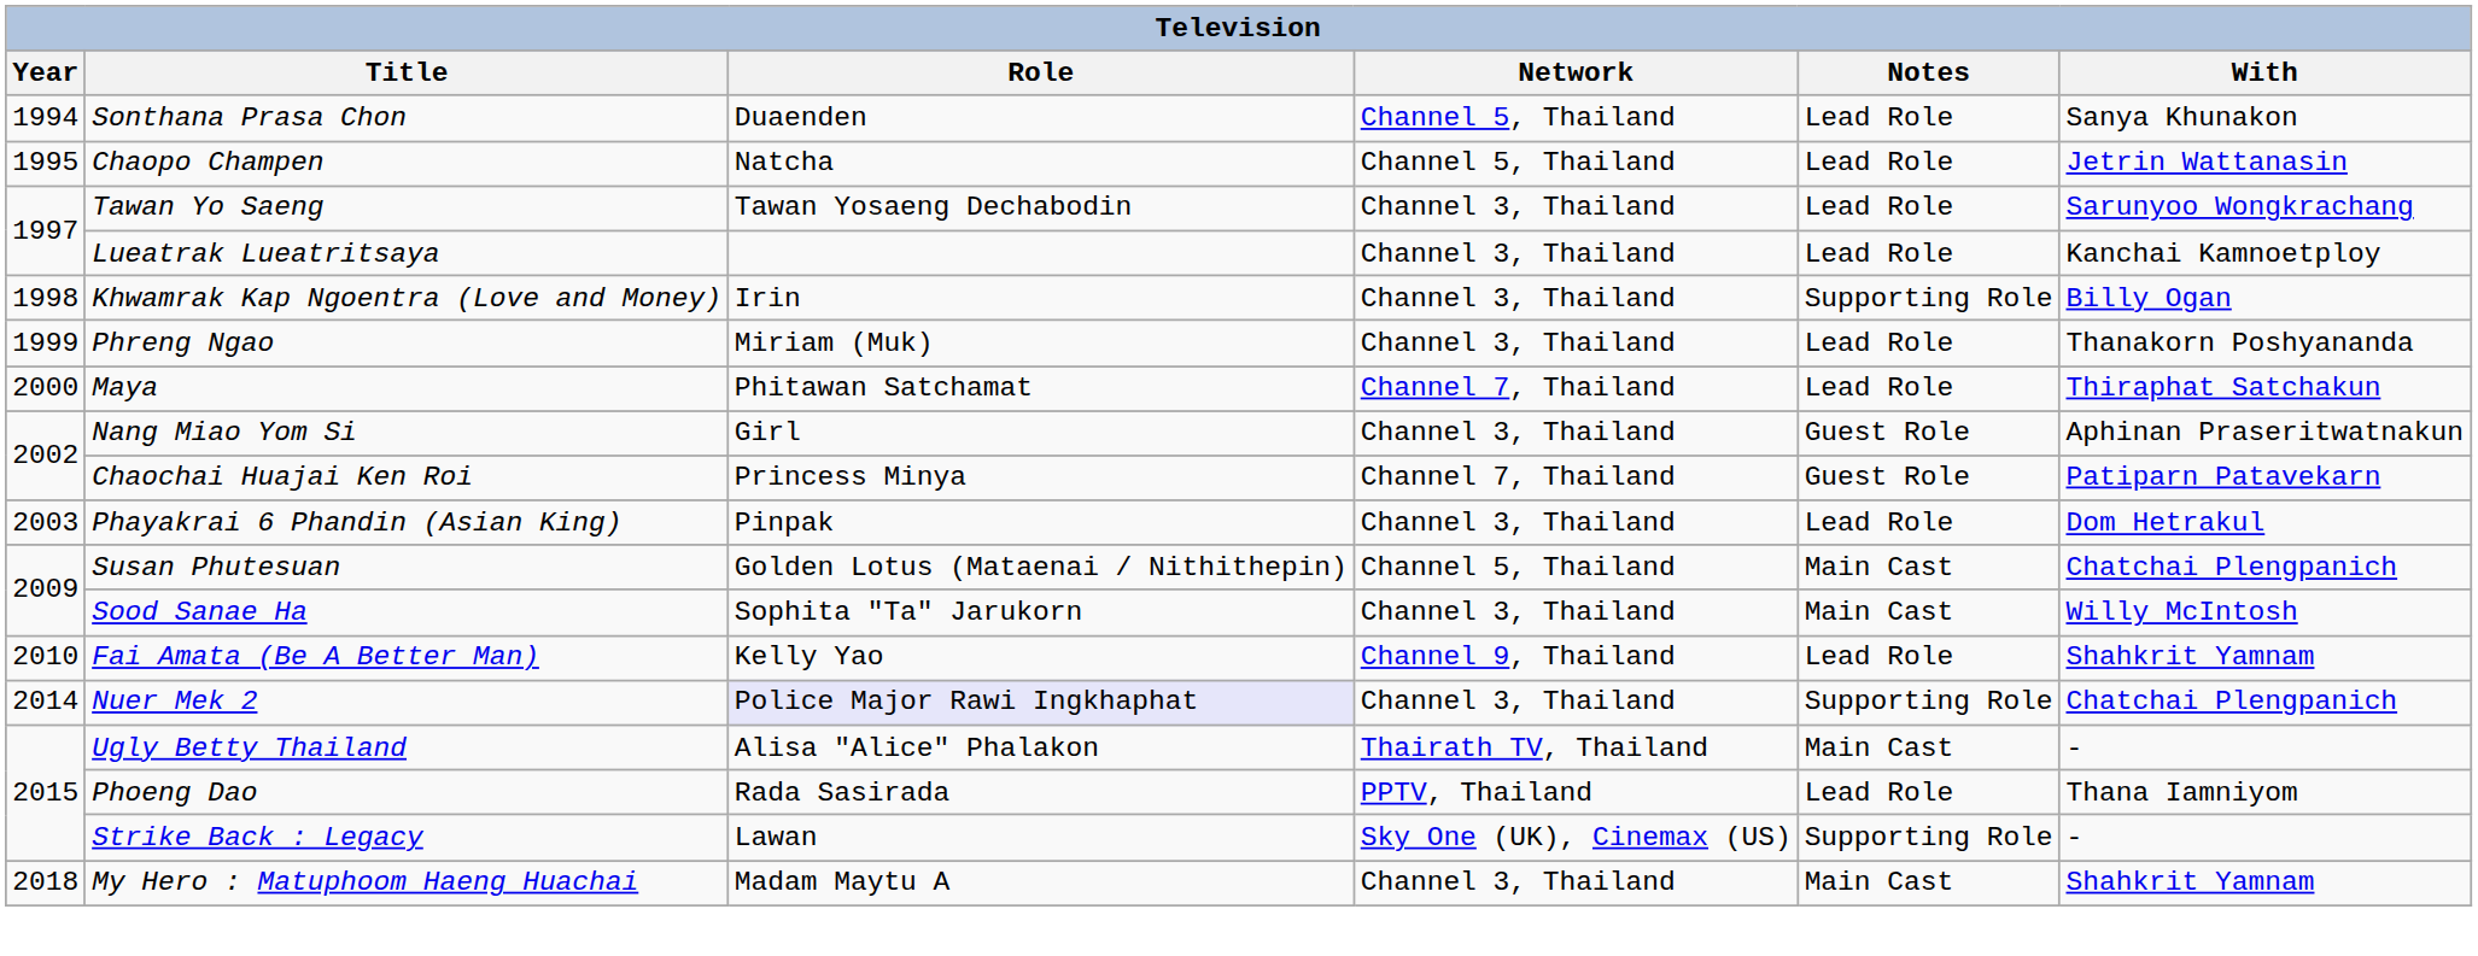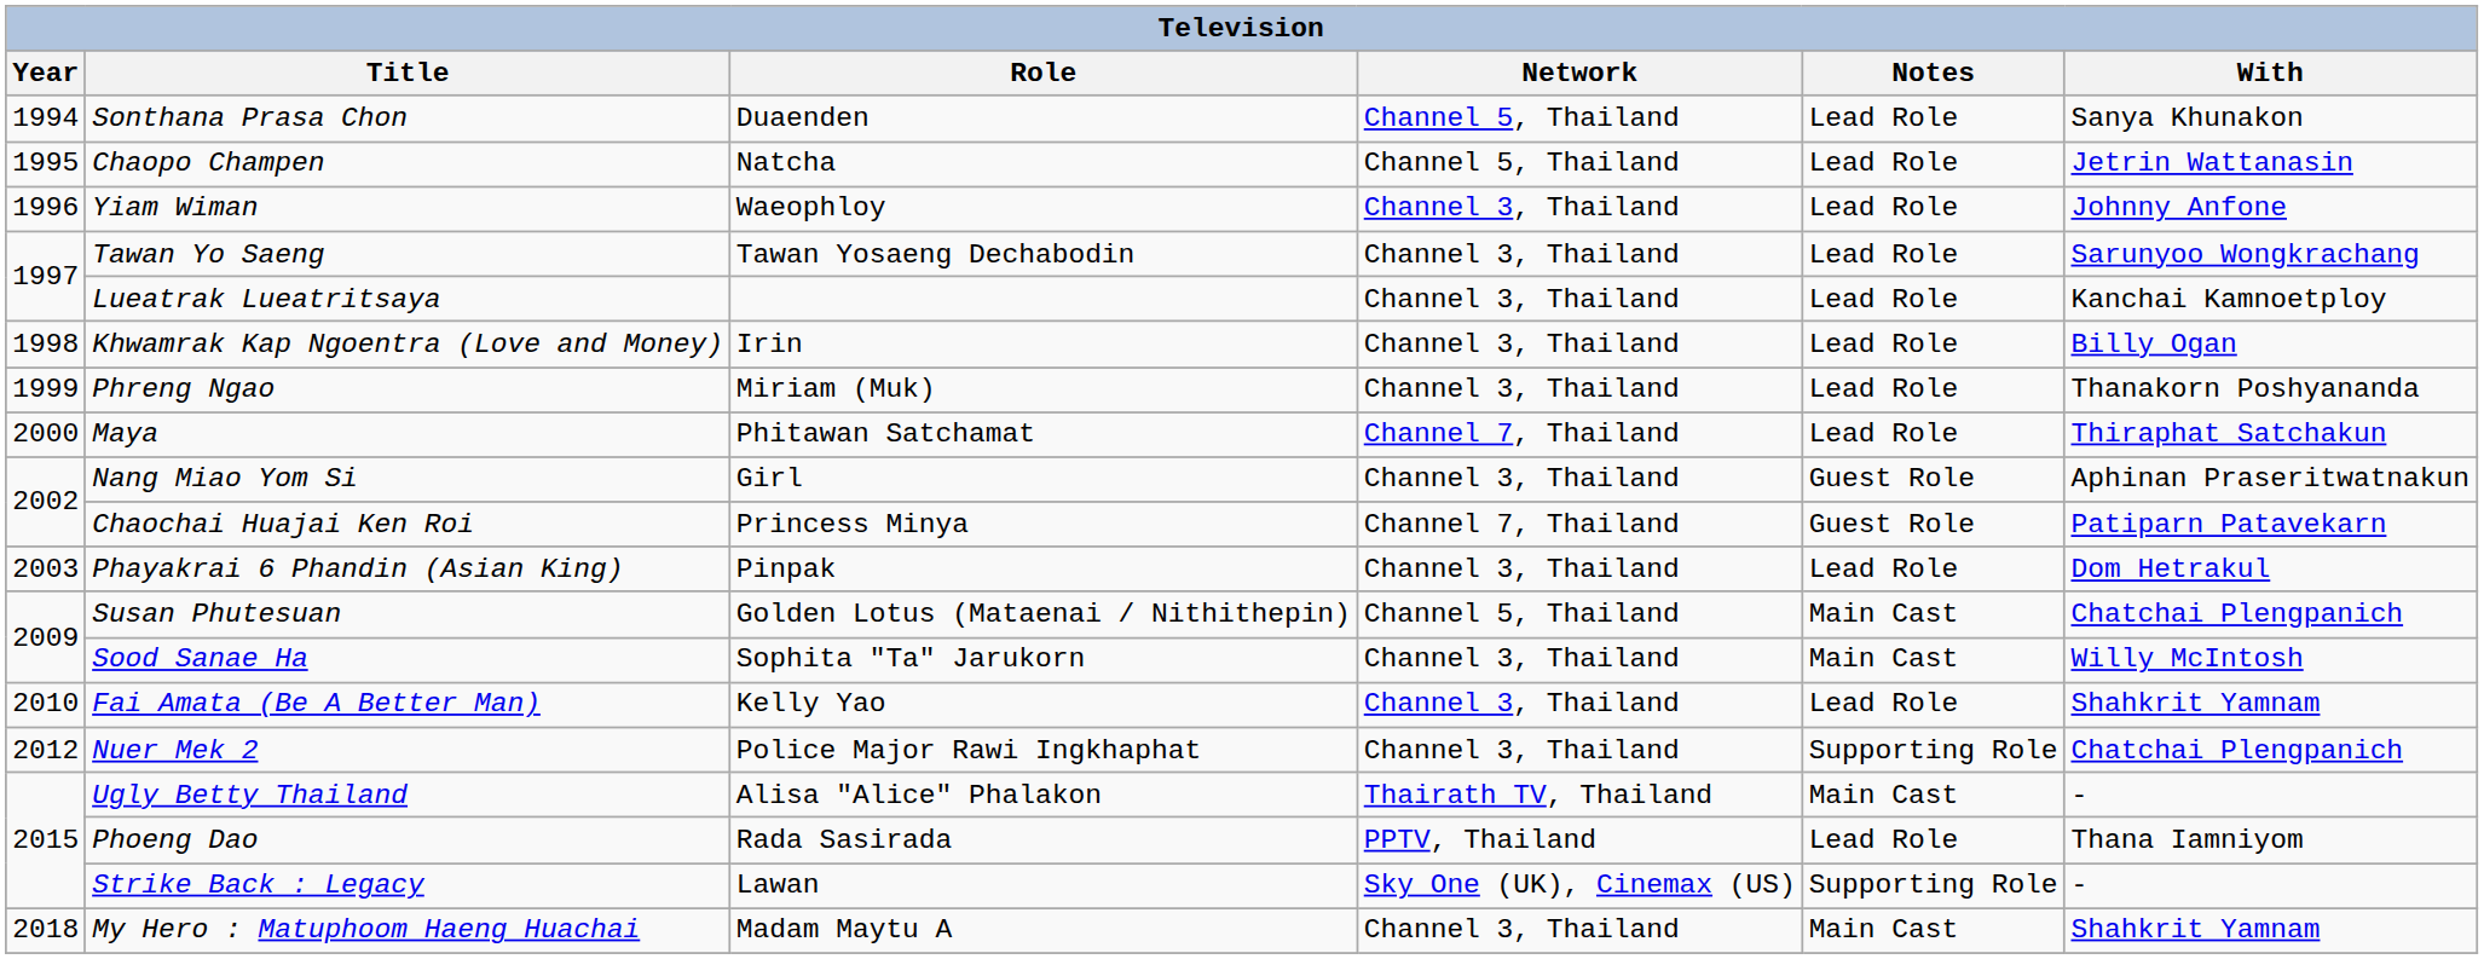 <table class="wikitable">
 <tr>
 <th colspan="6" style="background: LightSteelBlue;">Television</th>
 </tr>
 <tr>
 <th>Year</th>
 <th>Title</th>
 <th>Role</th>
 <th>Network</th>
 <th>Notes</th>
 <th>With</th>
 </tr>
 <tr>
 <td>1994</td>
 <td><em>Sonthana Prasa Chon</em></td>
 <td>Duaenden</td>
 <td><a href='#'>Channel 5</a>, Thailand</td>
 <td>Lead Role</td>
 <td>Sanya Khunakon</td>
 </tr>
 <tr>
 <td>1995</td>
 <td><em>Chaopo Champen</em></td>
 <td>Natcha</td>
 <td>Channel 5, Thailand</td>
 <td>Lead Role</td>
 <td><a href='#'>Jetrin Wattanasin</a></td>
 </tr>
 <tr>
+<td>1996</td>
+<td><em>Yiam Wiman</em></td>
+<td>Waeophloy</td>
+<td><a href='#'>Channel 3</a>, Thailand</td>
+<td>Lead Role</td>
+<td><a href='#'>Johnny Anfone</a></td>
+</tr>
+<tr>
 <td rowspan="2">1997</td>
 <td><em>Tawan Yo Saeng</em></td>
 <td>Tawan Yosaeng Dechabodin</td>
 <td>Channel 3, Thailand</td>
 <td>Lead Role</td>
 <td><a href='#'>Sarunyoo Wongkrachang</a></td>
 </tr>
 <tr>
 <td><em>Lueatrak Lueatritsaya</em></td>
 <td></td>
 <td>Channel 3, Thailand</td>
 <td>Lead Role</td>
 <td>Kanchai Kamnoetploy</td>
 </tr>
 <tr>
 <td>1998</td>
 <td><em>Khwamrak Kap Ngoentra (Love and Money)</em></td>
 <td>Irin</td>
 <td>Channel 3, Thailand</td>
-<td>Supporting Role</td>
+<td>Lead Role</td>
 <td><a href='#'>Billy Ogan</a></td>
 </tr>
 <tr>
 <td>1999</td>
 <td><em>Phreng Ngao</em></td>
 <td>Miriam (Muk)</td>
 <td>Channel 3, Thailand</td>
 <td>Lead Role</td>
 <td>Thanakorn Poshyananda</td>
 </tr>
 <tr>
 <td>2000</td>
 <td><em>Maya</em></td>
 <td>Phitawan Satchamat</td>
 <td><a href='#'>Channel 7</a>, Thailand</td>
 <td>Lead Role</td>
 <td><a href='#'>Thiraphat Satchakun</a></td>
 </tr>
 <tr>
 <td rowspan="2">2002</td>
 <td><em>Nang Miao Yom Si</em></td>
 <td>Girl</td>
 <td>Channel 3, Thailand</td>
 <td>Guest Role</td>
 <td>Aphinan Praseritwatnakun</td>
 </tr>
 <tr>
 <td><em>Chaochai Huajai Ken Roi</em></td>
 <td>Princess Minya</td>
 <td>Channel 7, Thailand</td>
 <td>Guest Role</td>
 <td><a href='#'>Patiparn Patavekarn</a></td>
 </tr>
 <tr>
 <td>2003</td>
 <td><em>Phayakrai 6 Phandin (Asian King)</em></td>
 <td>Pinpak</td>
 <td>Channel 3, Thailand</td>
 <td>Lead Role</td>
 <td><a href='#'>Dom Hetrakul</a></td>
 </tr>
 <tr>
 <td rowspan="2">2009</td>
 <td><em>Susan Phutesuan</em></td>
 <td>Golden Lotus (Mataenai / Nithithepin)</td>
 <td>Channel 5, Thailand</td>
 <td>Main Cast</td>
 <td><a href='#'>Chatchai Plengpanich</a></td>
 </tr>
 <tr>
 <td><em><a href='#'>Sood Sanae Ha</a></em></td>
 <td>Sophita "Ta" Jarukorn</td>
 <td>Channel 3, Thailand</td>
 <td>Main Cast</td>
 <td><a href='#'>Willy McIntosh</a></td>
 </tr>
 <tr>
 <td>2010</td>
 <td><em><a href='#'>Fai Amata (Be A Better Man)</a></em></td>
 <td>Kelly Yao</td>
-<td><a href='#'>Channel 9</a>, Thailand</td>
+<td><a href='#'>Channel 3</a>, Thailand</td>
 <td>Lead Role</td>
 <td><a href='#'>Shahkrit Yamnam</a></td>
 </tr>
 <tr>
-<td>2014</td>
+<td>2012</td>
 <td><em><a href='#'>Nuer Mek 2</a></em></td>
-<td style="background: lavender;">Police Major Rawi Ingkhaphat</td>
+<td>Police Major Rawi Ingkhaphat</td>
 <td>Channel 3, Thailand</td>
 <td>Supporting Role</td>
 <td><a href='#'>Chatchai Plengpanich</a></td>
 </tr>
 <tr>
 <td rowspan="3">2015</td>
 <td><em><a href='#'>Ugly Betty Thailand</a></em></td>
 <td>Alisa "Alice" Phalakon</td>
 <td><a href='#'>Thairath TV</a>, Thailand</td>
 <td>Main Cast</td>
 <td>-</td>
 </tr>
 <tr>
 <td><em>Phoeng Dao</em></td>
 <td>Rada Sasirada</td>
 <td><a href='#'>PPTV</a>, Thailand</td>
 <td>Lead Role</td>
 <td>Thana Iamniyom</td>
 </tr>
 <tr>
 <td><em><a href='#'>Strike Back : Legacy</a></em></td>
 <td>Lawan</td>
 <td><a href='#'>Sky One</a> (UK), <a href='#'>Cinemax</a> (US)</td>
 <td>Supporting Role</td>
 <td>-</td>
 </tr>
 <tr>
 <td>2018</td>
 <td><em>My Hero : <a href='#'>Matuphoom Haeng Huachai</a></em></td>
 <td>Madam Maytu A</td>
 <td>Channel 3, Thailand</td>
 <td>Main Cast</td>
 <td><a href='#'>Shahkrit Yamnam</a></td>
 </tr>
 </table>
